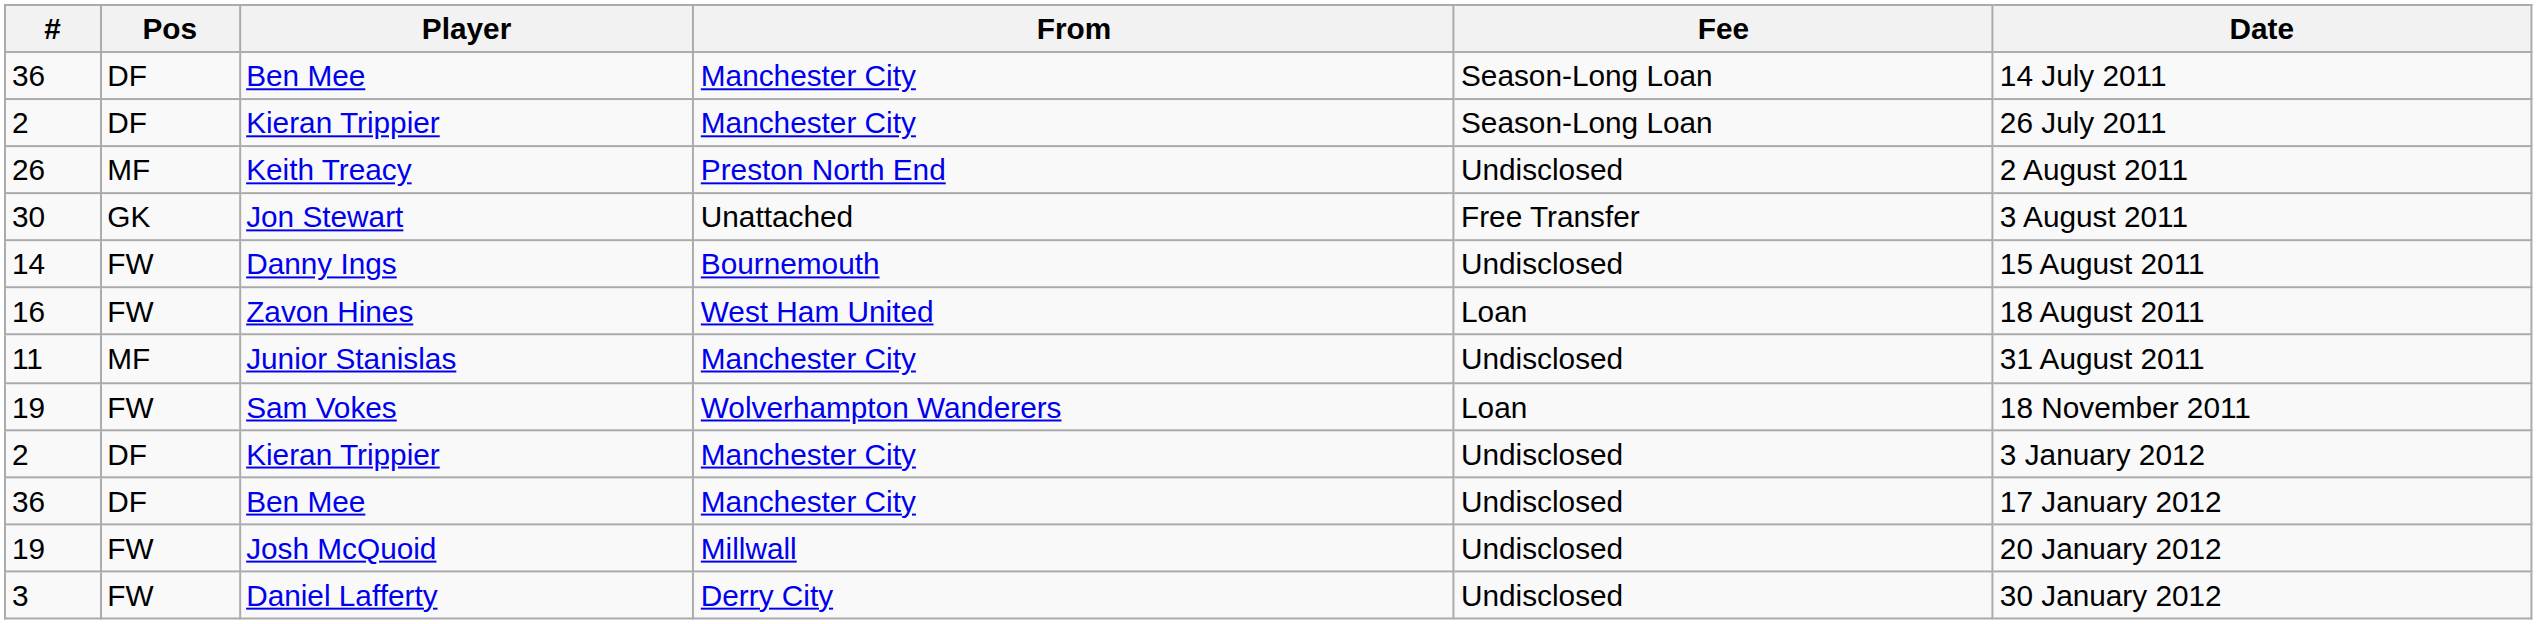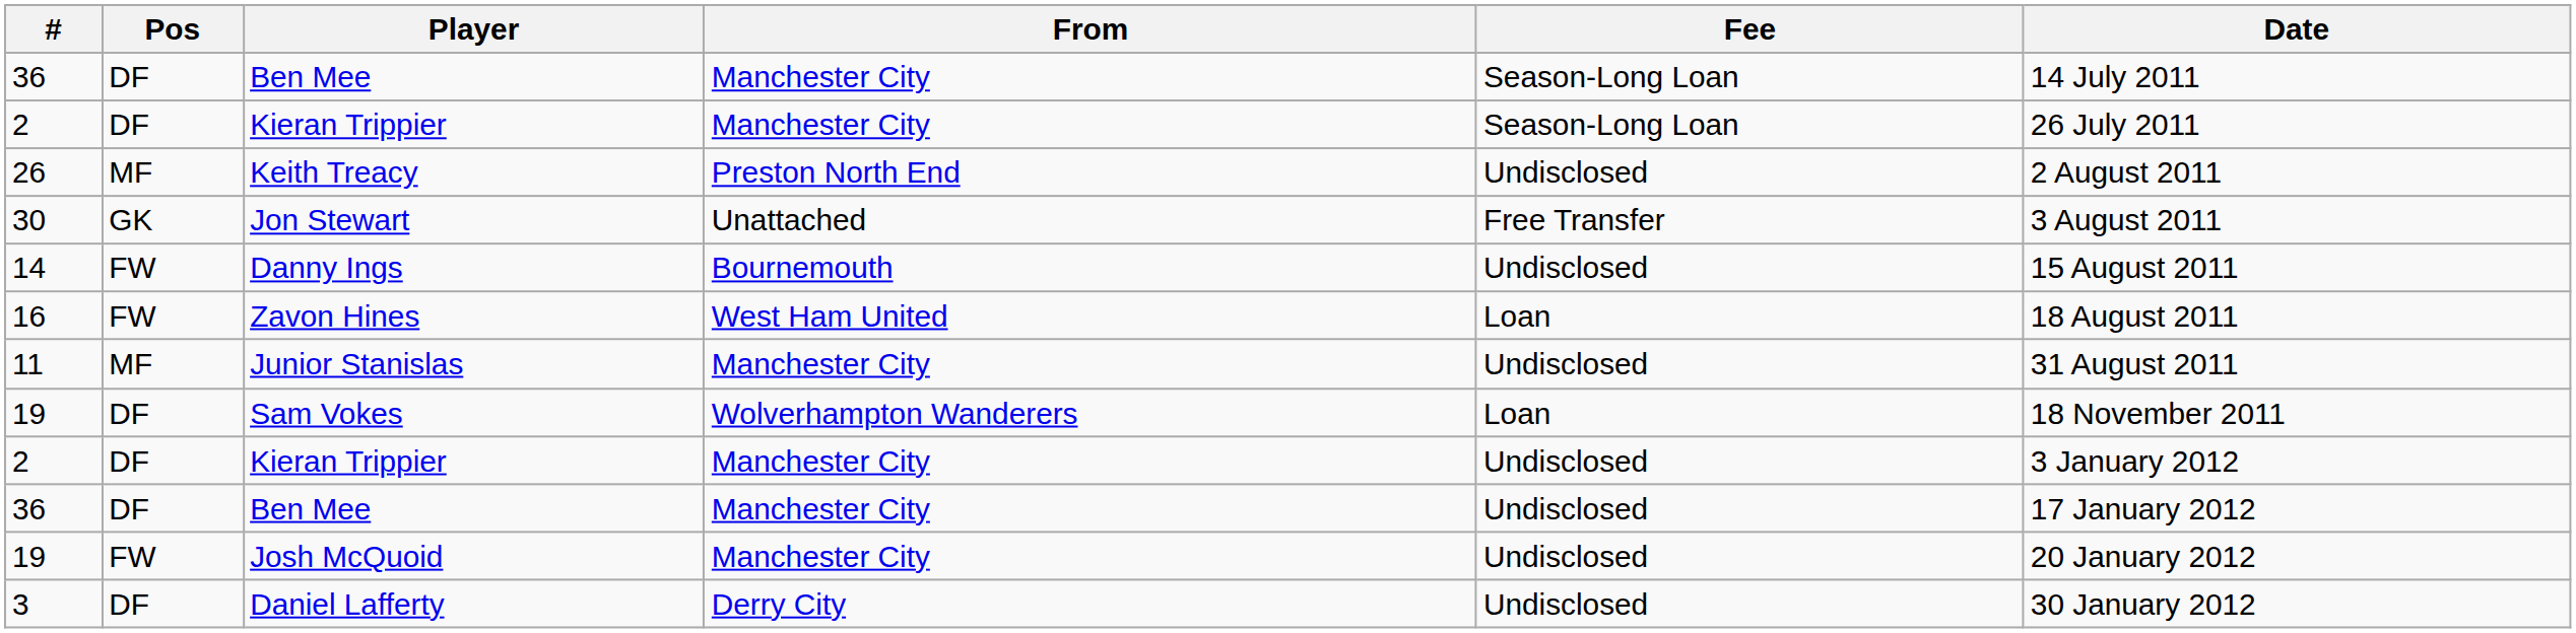 <table width=65% class="wikitable" style="text-align:center; font-size:95%; text-align:left">
 <tr>
 <th><strong>#</strong></th>
 <th><strong>Pos</strong></th>
 <th><strong>Player</strong></th>
 <th><strong>From</strong></th>
 <th><strong>Fee</strong></th>
 <th><strong>Date</strong></th>
 </tr>
 <tr --->
 <td>36</td>
 <td>DF</td>
 <td> <a href='#'>Ben Mee</a></td>
 <td><a href='#'>Manchester City</a></td>
 <td>Season-Long Loan</td>
 <td>14 July 2011</td>
 </tr>
 <tr --->
 <td>2</td>
 <td>DF</td>
 <td> <a href='#'>Kieran Trippier</a></td>
 <td><a href='#'>Manchester City</a></td>
 <td>Season-Long Loan</td>
 <td>26 July 2011</td>
 </tr>
 <tr --->
 <td>26</td>
 <td>MF</td>
 <td> <a href='#'>Keith Treacy</a></td>
 <td><a href='#'>Preston North End</a></td>
 <td>Undisclosed</td>
 <td>2 August 2011</td>
 </tr>
 <tr --->
 <td>30</td>
 <td>GK</td>
 <td> <a href='#'>Jon Stewart</a></td>
 <td>Unattached</td>
 <td>Free Transfer</td>
 <td>3 August 2011</td>
 </tr>
 <tr --->
 <td>14</td>
 <td>FW</td>
 <td> <a href='#'>Danny Ings</a></td>
 <td><a href='#'>Bournemouth</a></td>
 <td>Undisclosed</td>
 <td>15 August 2011</td>
 </tr>
 <tr --->
 <td>16</td>
 <td>FW</td>
 <td> <a href='#'>Zavon Hines</a></td>
 <td><a href='#'>West Ham United</a></td>
 <td>Loan</td>
 <td>18 August 2011</td>
 </tr>
 <tr --->
 <td>11</td>
 <td>MF</td>
 <td> <a href='#'>Junior Stanislas</a></td>
 <td><a href='#'>Manchester City</a></td>
 <td>Undisclosed</td>
 <td>31 August 2011</td>
 </tr>
 <tr --->
 <td>19</td>
-<td>FW</td>
+<td>DF</td>
 <td> <a href='#'>Sam Vokes</a></td>
 <td><a href='#'>Wolverhampton Wanderers</a></td>
 <td>Loan</td>
 <td>18 November 2011</td>
 </tr>
 <tr --->
 <td>2</td>
 <td>DF</td>
 <td> <a href='#'>Kieran Trippier</a></td>
 <td><a href='#'>Manchester City</a></td>
 <td>Undisclosed</td>
 <td>3 January 2012</td>
 </tr>
 <tr --->
 <td>36</td>
 <td>DF</td>
 <td> <a href='#'>Ben Mee</a></td>
 <td><a href='#'>Manchester City</a></td>
 <td>Undisclosed</td>
 <td>17 January 2012</td>
 </tr>
 <tr --->
 <td>19</td>
 <td>FW</td>
 <td> <a href='#'>Josh McQuoid</a></td>
-<td><a href='#'>Millwall</a></td>
+<td><a href='#'>Manchester City</a></td>
 <td>Undisclosed</td>
 <td>20 January 2012</td>
 </tr>
 <tr --->
 <td>3</td>
-<td>FW</td>
+<td>DF</td>
 <td> <a href='#'>Daniel Lafferty</a></td>
 <td><a href='#'>Derry City</a></td>
 <td>Undisclosed</td>
 <td>30 January 2012</td>
 </tr>
 </table>
